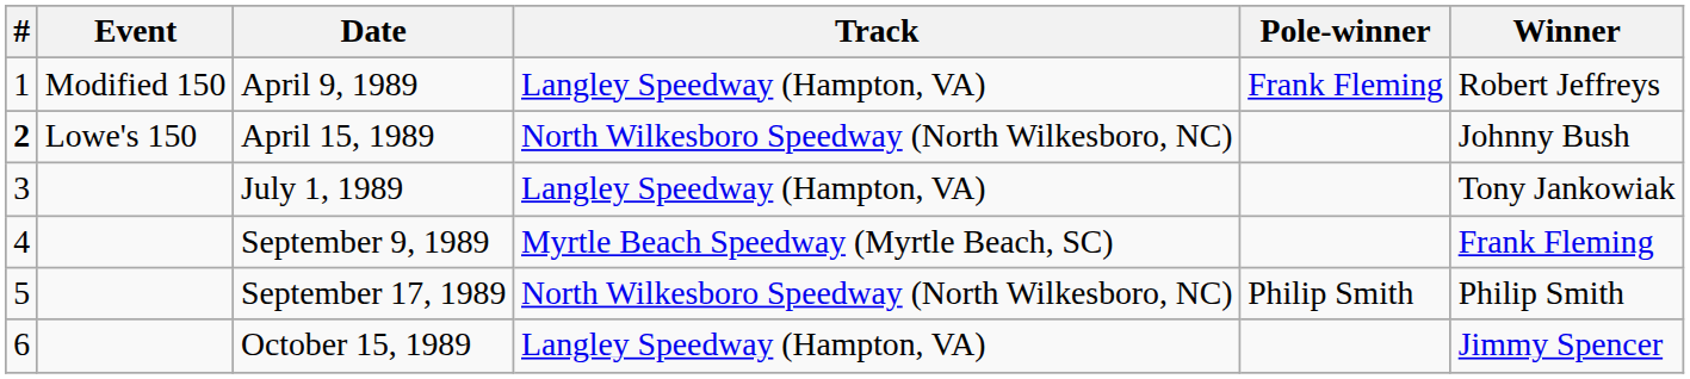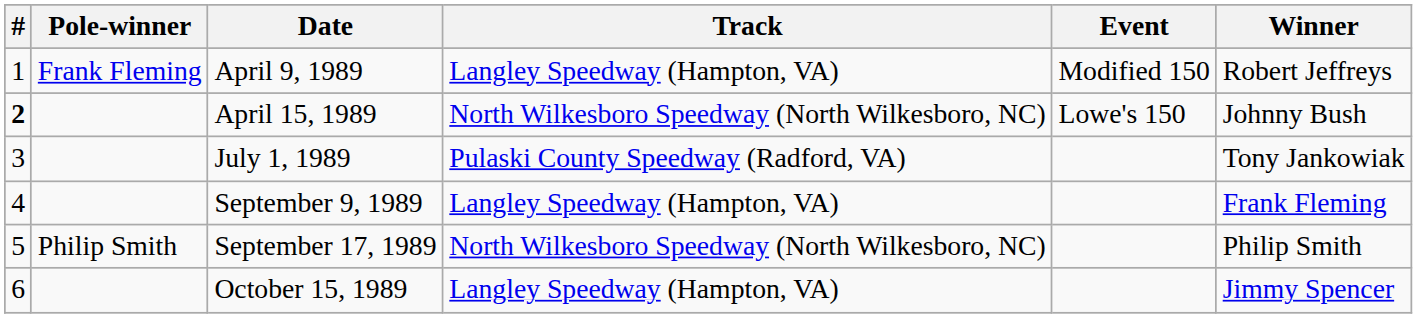 <table class="wikitable">
 <tr>
 <th>#</th>
-<th>Event</th>
+<th>Pole-winner</th>
 <th>Date</th>
 <th>Track</th>
-<th>Pole-winner</th>
+<th>Event</th>
 <th>Winner</th>
 </tr>
 <tr>
 <td>1</td>
-<td>Modified 150</td>
+<td><a href='#'>Frank Fleming</a></td>
 <td>April 9, 1989</td>
 <td><a href='#'>Langley Speedway</a> (Hampton, VA)</td>
-<td><a href='#'>Frank Fleming</a></td>
+<td>Modified 150</td>
 <td>Robert Jeffreys</td>
 </tr>
 <tr>
 <td><strong>2</strong></td>
-<td>Lowe's 150</td>
+<td></td>
 <td>April 15, 1989</td>
 <td><a href='#'>North Wilkesboro Speedway</a> (North Wilkesboro, NC)</td>
-<td></td>
+<td>Lowe's 150</td>
 <td>Johnny Bush</td>
 </tr>
 <tr>
 <td>3</td>
 <td></td>
 <td>July 1, 1989</td>
-<td><a href='#'>Langley Speedway</a> (Hampton, VA)</td>
+<td><a href='#'>Pulaski County Speedway</a> (Radford, VA)</td>
 <td></td>
 <td>Tony Jankowiak</td>
 </tr>
 <tr>
 <td>4</td>
 <td></td>
 <td>September 9, 1989</td>
-<td><a href='#'>Myrtle Beach Speedway</a> (Myrtle Beach, SC)</td>
+<td><a href='#'>Langley Speedway</a> (Hampton, VA)</td>
 <td></td>
 <td><a href='#'>Frank Fleming</a></td>
 </tr>
 <tr>
 <td>5</td>
-<td></td>
+<td>Philip Smith</td>
 <td>September 17, 1989</td>
 <td><a href='#'>North Wilkesboro Speedway</a> (North Wilkesboro, NC)</td>
-<td>Philip Smith</td>
+<td></td>
 <td>Philip Smith</td>
 </tr>
 <tr>
 <td>6</td>
 <td></td>
 <td>October 15, 1989</td>
 <td><a href='#'>Langley Speedway</a> (Hampton, VA)</td>
 <td></td>
 <td><a href='#'>Jimmy Spencer</a></td>
 </tr>
 </table>
